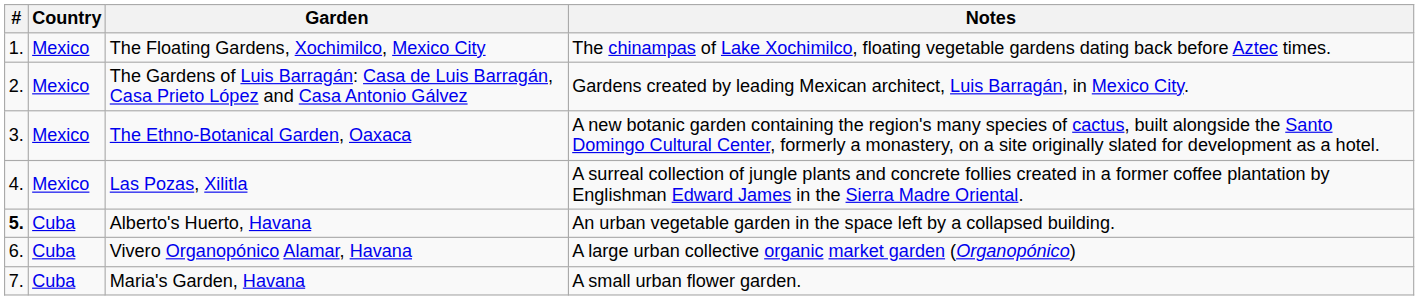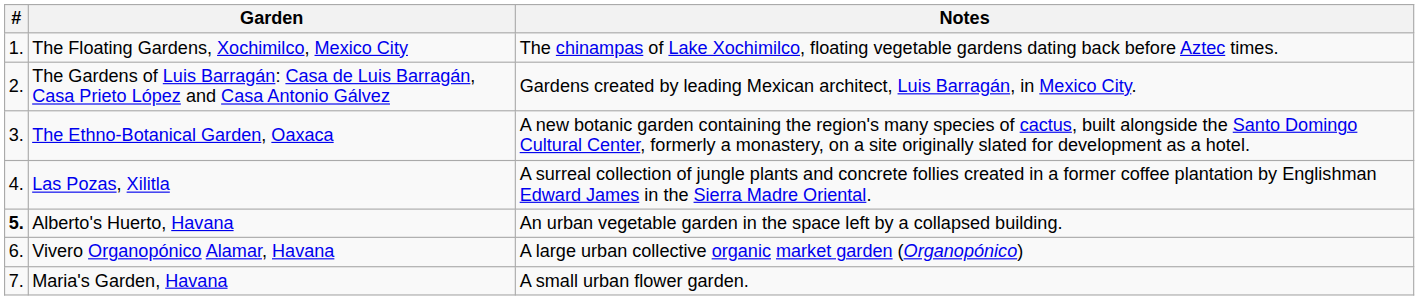 <table class="wikitable">
 <tr>
 <th>#</th>
-<th>Country</th>
 <th>Garden</th>
 <th>Notes</th>
 </tr>
 <tr>
 <td>1.</td>
-<td> <a href='#'>Mexico</a></td>
 <td>The Floating Gardens, <a href='#'>Xochimilco</a>, <a href='#'>Mexico City</a></td>
 <td>The <a href='#'>chinampas</a> of <a href='#'>Lake Xochimilco</a>, floating vegetable gardens dating back before <a href='#'>Aztec</a> times.</td>
 </tr>
 <tr>
 <td>2.</td>
-<td> <a href='#'>Mexico</a></td>
 <td>The Gardens of <a href='#'>Luis Barragán</a>: <a href='#'>Casa de Luis Barragán</a>, <a href='#'>Casa Prieto López</a> and <a href='#'>Casa Antonio Gálvez</a></td>
 <td>Gardens created by leading Mexican architect, <a href='#'>Luis Barragán</a>, in <a href='#'>Mexico City</a>. </td>
 </tr>
 <tr>
 <td>3.</td>
-<td> <a href='#'>Mexico</a></td>
 <td><a href='#'>The Ethno-Botanical Garden</a>, <a href='#'>Oaxaca</a></td>
 <td>A new botanic garden containing the region's many species of <a href='#'>cactus</a>, built alongside the <a href='#'>Santo Domingo Cultural Center</a>, formerly a monastery, on a site originally slated for development as a hotel. </td>
 </tr>
 <tr>
 <td>4.</td>
-<td> <a href='#'>Mexico</a></td>
 <td><a href='#'>Las Pozas</a>, <a href='#'>Xilitla</a></td>
 <td>A surreal collection of jungle plants and concrete follies created in a former coffee plantation by Englishman <a href='#'>Edward James</a> in the <a href='#'>Sierra Madre Oriental</a>. </td>
 </tr>
 <tr>
 <td><strong>5.</strong></td>
-<td> <a href='#'>Cuba</a></td>
 <td>Alberto's Huerto, <a href='#'>Havana</a></td>
 <td>An urban vegetable garden in the space left by a collapsed building.</td>
 </tr>
 <tr>
 <td>6.</td>
-<td> <a href='#'>Cuba</a></td>
 <td>Vivero <a href='#'>Organopónico</a> <a href='#'>Alamar</a>, <a href='#'>Havana</a></td>
 <td>A large urban collective <a href='#'>organic</a> <a href='#'>market garden</a> (<em><a href='#'>Organopónico</a></em>)</td>
 </tr>
 <tr>
 <td>7.</td>
-<td> <a href='#'>Cuba</a></td>
 <td>Maria's Garden, <a href='#'>Havana</a></td>
 <td>A small urban flower garden.</td>
 </tr>
 </table>
